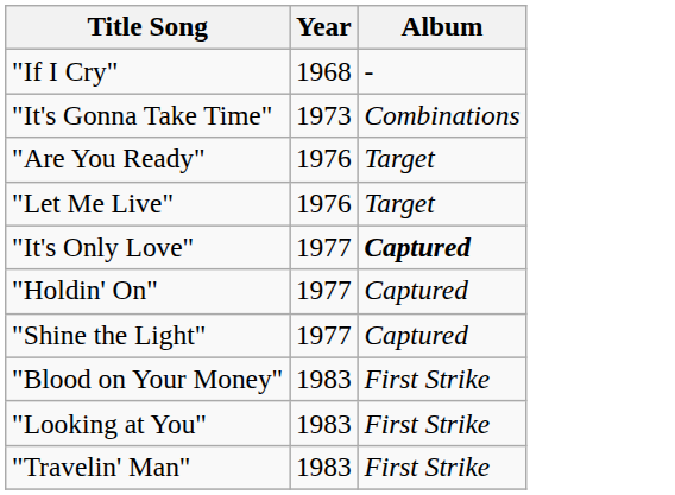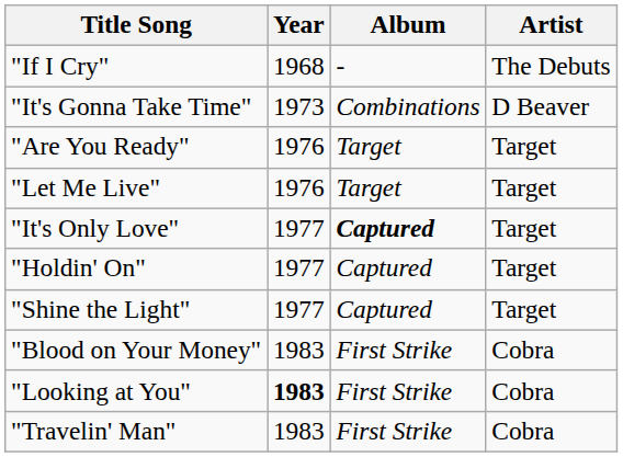 <table class="wikitable">
 <tr>
 <th>Title Song</th>
 <th>Year</th>
 <th>Album</th>
+<th>Artist</th>
 </tr>
 <tr>
 <td>"If I Cry"</td>
 <td>1968</td>
 <td><em>-</em></td>
+<td>The Debuts</td>
 </tr>
 <tr>
 <td>"It's Gonna Take Time"</td>
 <td>1973</td>
 <td><em>Combinations</em></td>
+<td>D Beaver</td>
 </tr>
 <tr>
 <td>"Are You Ready"</td>
 <td>1976</td>
 <td><em>Target</em></td>
+<td>Target</td>
 </tr>
 <tr>
 <td>"Let Me Live"</td>
 <td>1976</td>
 <td><em>Target</em></td>
+<td>Target</td>
 </tr>
 <tr>
 <td>"It's Only Love"</td>
 <td>1977</td>
 <td><strong><em>Captured</em></strong></td>
+<td>Target</td>
 </tr>
 <tr>
 <td>"Holdin' On"</td>
 <td>1977</td>
 <td><em>Captured</em></td>
+<td>Target</td>
 </tr>
 <tr>
 <td>"Shine the Light"</td>
 <td>1977</td>
 <td><em>Captured</em></td>
+<td>Target</td>
 </tr>
 <tr>
 <td>"Blood on Your Money"</td>
 <td>1983</td>
 <td><em>First Strike</em></td>
+<td>Cobra</td>
 </tr>
 <tr>
 <td>"Looking at You"</td>
-<td>1983</td>
+<td><strong>1983</strong></td>
 <td><em>First Strike</em></td>
+<td>Cobra</td>
 </tr>
 <tr>
 <td>"Travelin' Man"</td>
 <td>1983</td>
 <td><em>First Strike</em></td>
+<td>Cobra</td>
 </tr>
 </table>
